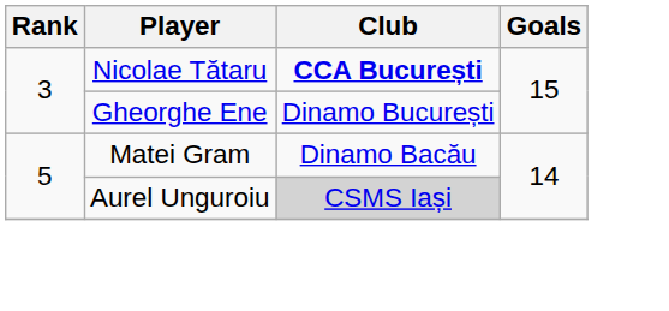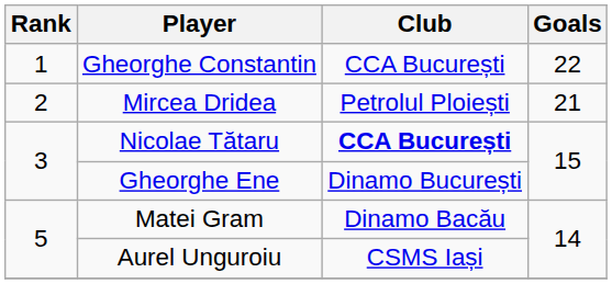 <table class="wikitable sortable" style="text-align:center">
 <tr>
 <th>Rank</th>
 <th>Player</th>
 <th>Club</th>
 <th>Goals</th>
+</tr>
+<tr>
+<td rowspan=1 align=center>1</td>
+<td><a href='#'>Gheorghe Constantin</a></td>
+<td><a href='#'>CCA București</a></td>
+<td rowspan=1 align=center>22</td>
+</tr>
+<tr>
+<td rowspan=1 align=center>2</td>
+<td><a href='#'>Mircea Dridea</a></td>
+<td><a href='#'>Petrolul Ploiești</a></td>
+<td rowspan=1 align=center>21</td>
 </tr>
 <tr>
 <td rowspan=2 align=center>3</td>
 <td><a href='#'>Nicolae Tătaru</a></td>
 <td><strong><a href='#'>CCA București</a></strong></td>
 <td rowspan=2 align=center>15</td>
 </tr>
 <tr>
 <td><a href='#'>Gheorghe Ene</a></td>
 <td><a href='#'>Dinamo București</a></td>
 </tr>
 <tr>
 <td rowspan=2 align=center>5</td>
 <td>Matei Gram</td>
 <td><a href='#'>Dinamo Bacău</a></td>
 <td rowspan=2 align=center>14</td>
 </tr>
 <tr>
 <td>Aurel Unguroiu</td>
-<td style="background: lightgrey;"><a href='#'>CSMS Iași</a></td>
+<td><a href='#'>CSMS Iași</a></td>
 </tr>
 <tr>
 </tr>
 </table>
